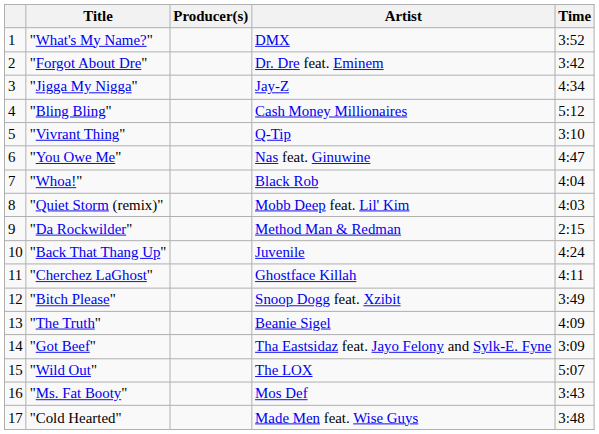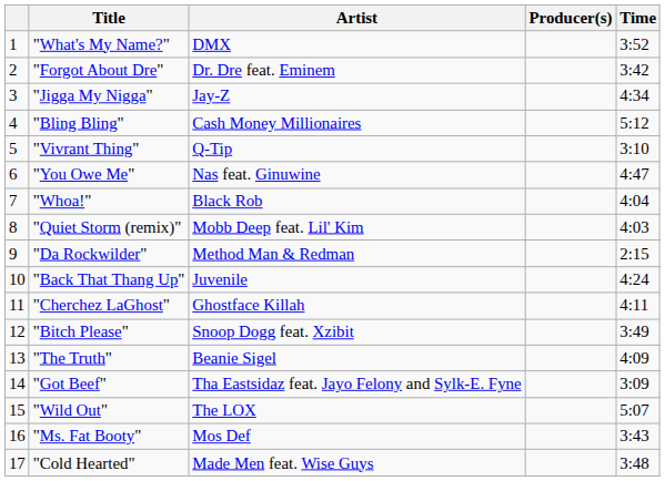 <table class="wikitable">
 <tr>
 <th scope="col"></th>
 <th scope="col">Title</th>
+<th scope="col">Artist</th>
 <th scope="col">Producer(s)</th>
-<th scope="col">Artist</th>
 <th scope="col">Time</th>
 </tr>
 <tr>
 <td>1</td>
 <td scope="row">"<a href='#'>What's My Name?</a>"</td>
+<td><a href='#'>DMX</a></td>
 <td></td>
-<td><a href='#'>DMX</a></td>
 <td>3:52</td>
 </tr>
 <tr>
 <td>2</td>
 <td scope="row">"<a href='#'>Forgot About Dre</a>"</td>
+<td><a href='#'>Dr. Dre</a> feat. <a href='#'>Eminem</a></td>
 <td></td>
-<td><a href='#'>Dr. Dre</a> feat. <a href='#'>Eminem</a></td>
 <td>3:42</td>
 </tr>
 <tr>
 <td>3</td>
 <td scope="row">"<a href='#'>Jigga My Nigga</a>"</td>
+<td><a href='#'>Jay-Z</a></td>
 <td></td>
-<td><a href='#'>Jay-Z</a></td>
 <td>4:34</td>
 </tr>
 <tr>
 <td>4</td>
 <td scope="row">"<a href='#'>Bling Bling</a>"</td>
+<td><a href='#'>Cash Money Millionaires</a></td>
 <td></td>
-<td><a href='#'>Cash Money Millionaires</a></td>
 <td>5:12</td>
 </tr>
 <tr>
 <td>5</td>
 <td scope="row">"<a href='#'>Vivrant Thing</a>"</td>
+<td><a href='#'>Q-Tip</a></td>
 <td></td>
-<td><a href='#'>Q-Tip</a></td>
 <td>3:10</td>
 </tr>
 <tr>
 <td>6</td>
 <td scope="row">"<a href='#'>You Owe Me</a>"</td>
+<td><a href='#'>Nas</a> feat. <a href='#'>Ginuwine</a></td>
 <td></td>
-<td><a href='#'>Nas</a> feat. <a href='#'>Ginuwine</a></td>
 <td>4:47</td>
 </tr>
 <tr>
 <td>7</td>
 <td scope="row">"<a href='#'>Whoa!</a>"</td>
+<td><a href='#'>Black Rob</a></td>
 <td></td>
-<td><a href='#'>Black Rob</a></td>
 <td>4:04</td>
 </tr>
 <tr>
 <td>8</td>
 <td scope="row">"<a href='#'>Quiet Storm</a> (remix)"</td>
+<td><a href='#'>Mobb Deep</a> feat. <a href='#'>Lil' Kim</a></td>
 <td></td>
-<td><a href='#'>Mobb Deep</a> feat. <a href='#'>Lil' Kim</a></td>
 <td>4:03</td>
 </tr>
 <tr>
 <td>9</td>
 <td scope="row">"<a href='#'>Da Rockwilder</a>"</td>
+<td><a href='#'>Method Man & Redman</a></td>
 <td></td>
-<td><a href='#'>Method Man & Redman</a></td>
 <td>2:15</td>
 </tr>
 <tr>
 <td>10</td>
 <td scope="row">"<a href='#'>Back That Thang Up</a>"</td>
+<td><a href='#'>Juvenile</a></td>
 <td></td>
-<td><a href='#'>Juvenile</a></td>
 <td>4:24</td>
 </tr>
 <tr>
 <td>11</td>
 <td scope="row">"<a href='#'>Cherchez LaGhost</a>"</td>
+<td><a href='#'>Ghostface Killah</a></td>
 <td></td>
-<td><a href='#'>Ghostface Killah</a></td>
 <td>4:11</td>
 </tr>
 <tr>
 <td>12</td>
 <td scope="row">"<a href='#'>Bitch Please</a>"</td>
+<td><a href='#'>Snoop Dogg</a> feat. <a href='#'>Xzibit</a></td>
 <td></td>
-<td><a href='#'>Snoop Dogg</a> feat. <a href='#'>Xzibit</a></td>
 <td>3:49</td>
 </tr>
 <tr>
 <td>13</td>
 <td scope="row">"<a href='#'>The Truth</a>"</td>
+<td><a href='#'>Beanie Sigel</a></td>
 <td></td>
-<td><a href='#'>Beanie Sigel</a></td>
 <td>4:09</td>
 </tr>
 <tr>
 <td>14</td>
 <td scope="row">"<a href='#'>Got Beef</a>"</td>
+<td><a href='#'>Tha Eastsidaz</a> feat. <a href='#'>Jayo Felony</a> and <a href='#'>Sylk-E. Fyne</a></td>
 <td></td>
-<td><a href='#'>Tha Eastsidaz</a> feat. <a href='#'>Jayo Felony</a> and <a href='#'>Sylk-E. Fyne</a></td>
 <td>3:09</td>
 </tr>
 <tr>
 <td>15</td>
 <td scope="row">"<a href='#'>Wild Out</a>"</td>
+<td><a href='#'>The LOX</a></td>
 <td></td>
-<td><a href='#'>The LOX</a></td>
 <td>5:07</td>
 </tr>
 <tr>
 <td>16</td>
 <td scope="row">"<a href='#'>Ms. Fat Booty</a>"</td>
+<td><a href='#'>Mos Def</a></td>
 <td></td>
-<td><a href='#'>Mos Def</a></td>
 <td>3:43</td>
 </tr>
 <tr>
 <td>17</td>
 <td scope="row">"Cold Hearted"</td>
+<td><a href='#'>Made Men</a> feat. <a href='#'>Wise Guys</a></td>
 <td></td>
-<td><a href='#'>Made Men</a> feat. <a href='#'>Wise Guys</a></td>
 <td>3:48</td>
 </tr>
 </table>
